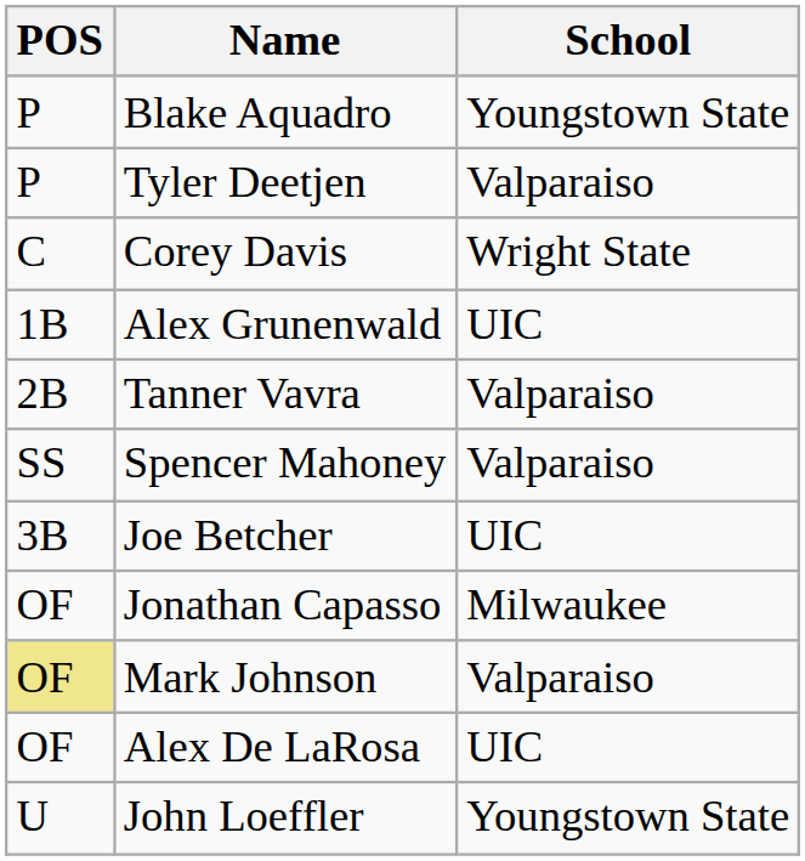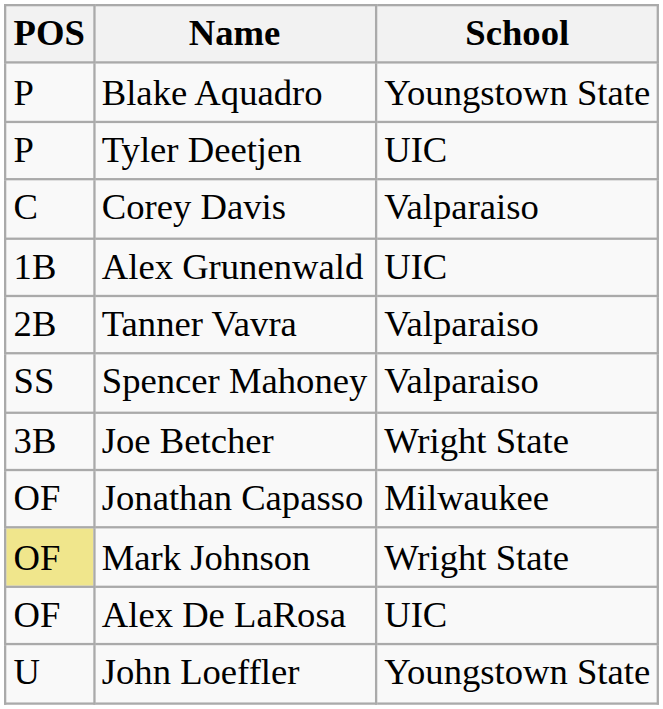 <table class=wikitable>
 <tr>
 <th>POS</th>
 <th>Name</th>
 <th>School</th>
 </tr>
 <tr>
 <td>P</td>
 <td>Blake Aquadro</td>
 <td>Youngstown State</td>
 </tr>
 <tr>
 <td>P</td>
 <td>Tyler Deetjen</td>
-<td>Valparaiso</td>
+<td>UIC</td>
 </tr>
 <tr>
 <td>C</td>
 <td>Corey Davis</td>
-<td>Wright State</td>
+<td>Valparaiso</td>
 </tr>
 <tr>
 <td>1B</td>
 <td>Alex Grunenwald</td>
 <td>UIC</td>
 </tr>
 <tr>
 <td>2B</td>
 <td>Tanner Vavra</td>
 <td>Valparaiso</td>
 </tr>
 <tr>
 <td>SS</td>
 <td>Spencer Mahoney</td>
 <td>Valparaiso</td>
 </tr>
 <tr>
 <td>3B</td>
 <td>Joe Betcher</td>
-<td>UIC</td>
+<td>Wright State</td>
 </tr>
 <tr>
 <td>OF</td>
 <td>Jonathan Capasso</td>
 <td>Milwaukee</td>
 </tr>
 <tr>
 <td style="background: khaki;">OF</td>
 <td>Mark Johnson</td>
-<td>Valparaiso</td>
+<td>Wright State</td>
 </tr>
 <tr>
 <td>OF</td>
 <td>Alex De LaRosa</td>
 <td>UIC</td>
 </tr>
 <tr>
 <td>U</td>
 <td>John Loeffler</td>
 <td>Youngstown State</td>
 </tr>
 </table>
